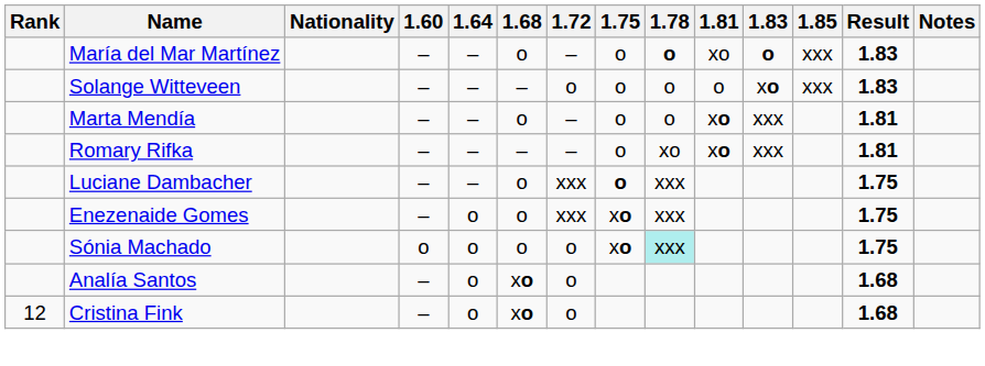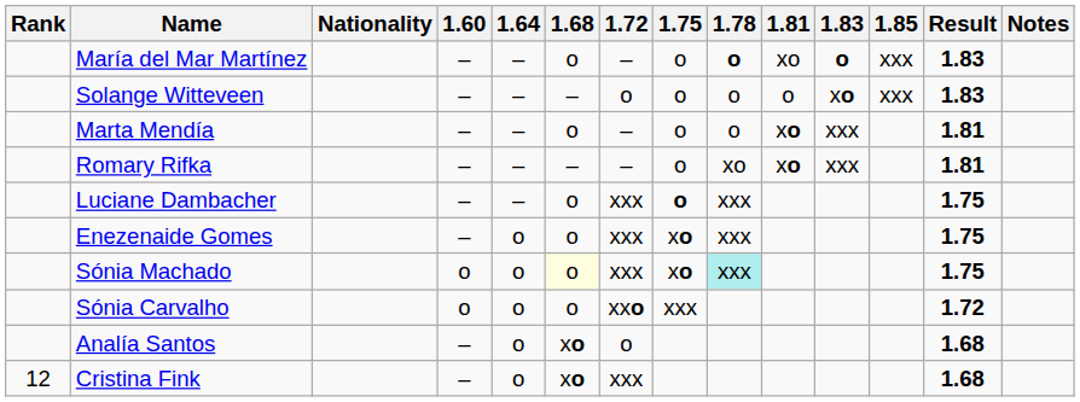 <table class="wikitable sortable" style="text-align:center;font-size:95%">
 <tr>
 <th>Rank</th>
 <th>Name</th>
 <th>Nationality</th>
 <th>1.60</th>
 <th>1.64</th>
 <th>1.68</th>
 <th>1.72</th>
 <th>1.75</th>
 <th>1.78</th>
 <th>1.81</th>
 <th>1.83</th>
 <th>1.85</th>
 <th>Result</th>
 <th>Notes</th>
 </tr>
 <tr>
 <td></td>
 <td align=left><a href='#'>María del Mar Martínez</a></td>
 <td align=left></td>
 <td>–</td>
 <td>–</td>
 <td>o</td>
 <td>–</td>
 <td>o</td>
 <td><strong>o</strong></td>
 <td>xo</td>
 <td><strong>o</strong></td>
 <td>xxx</td>
 <td><strong>1.83</strong></td>
 <td></td>
 </tr>
 <tr>
 <td></td>
 <td align=left><a href='#'>Solange Witteveen</a></td>
 <td align=left></td>
 <td>–</td>
 <td>–</td>
 <td>–</td>
 <td>o</td>
 <td>o</td>
 <td>o</td>
 <td>o</td>
 <td>x<strong>o</strong></td>
 <td>xxx</td>
 <td><strong>1.83</strong></td>
 <td></td>
 </tr>
 <tr>
 <td></td>
 <td align=left><a href='#'>Marta Mendía</a></td>
 <td align=left></td>
 <td>–</td>
 <td>–</td>
 <td>o</td>
 <td>–</td>
 <td>o</td>
 <td>o</td>
 <td>x<strong>o</strong></td>
 <td>xxx</td>
 <td></td>
 <td><strong>1.81</strong></td>
 <td></td>
 </tr>
 <tr>
 <td></td>
 <td align=left><a href='#'>Romary Rifka</a></td>
 <td align=left></td>
 <td>–</td>
 <td>–</td>
 <td>–</td>
 <td>–</td>
 <td>o</td>
 <td>xo</td>
 <td>x<strong>o</strong></td>
 <td>xxx</td>
 <td></td>
 <td><strong>1.81</strong></td>
 <td></td>
 </tr>
 <tr>
 <td></td>
 <td align=left><a href='#'>Luciane Dambacher</a></td>
 <td align=left></td>
 <td>–</td>
 <td>–</td>
 <td>o</td>
 <td>xxx</td>
 <td><strong>o</strong></td>
 <td>xxx</td>
 <td></td>
 <td></td>
 <td></td>
 <td><strong>1.75</strong></td>
 <td></td>
 </tr>
 <tr>
 <td></td>
 <td align=left><a href='#'>Enezenaide Gomes</a></td>
 <td align=left></td>
 <td>–</td>
 <td>o</td>
 <td>o</td>
 <td>xxx</td>
 <td>x<strong>o</strong></td>
 <td>xxx</td>
 <td></td>
 <td></td>
 <td></td>
 <td><strong>1.75</strong></td>
 <td></td>
 </tr>
 <tr>
 <td></td>
 <td align=left><a href='#'>Sónia Machado</a></td>
 <td align=left></td>
 <td>o</td>
 <td>o</td>
-<td>o</td>
-<td>o</td>
+<td style="background: lightyellow;">o</td>
+<td>xxx</td>
 <td>x<strong>o</strong></td>
 <td style="background: paleturquoise;">xxx</td>
 <td></td>
 <td></td>
 <td></td>
 <td><strong>1.75</strong></td>
+<td></td>
+</tr>
+<tr>
+<td></td>
+<td align=left><a href='#'>Sónia Carvalho</a></td>
+<td align=left></td>
+<td>o</td>
+<td>o</td>
+<td>o</td>
+<td>xx<strong>o</strong></td>
+<td>xxx</td>
+<td></td>
+<td></td>
+<td></td>
+<td></td>
+<td><strong>1.72</strong></td>
 <td></td>
 </tr>
 <tr>
 <td></td>
 <td align=left><a href='#'>Analía Santos</a></td>
 <td align=left></td>
 <td>–</td>
 <td>o</td>
 <td>x<strong>o</strong></td>
 <td>o</td>
 <td></td>
 <td></td>
 <td></td>
 <td></td>
 <td></td>
 <td><strong>1.68</strong></td>
 <td></td>
 </tr>
 <tr>
 <td>12</td>
 <td align=left><a href='#'>Cristina Fink</a></td>
 <td align=left></td>
 <td>–</td>
 <td>o</td>
 <td>x<strong>o</strong></td>
-<td>o</td>
+<td>xxx</td>
 <td></td>
 <td></td>
 <td></td>
 <td></td>
 <td></td>
 <td><strong>1.68</strong></td>
 <td></td>
 </tr>
 </table>
